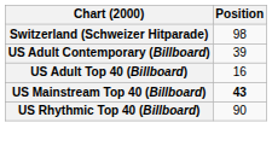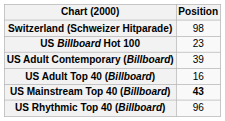 <table class="wikitable sortable plainrowheaders" style="text-align:center">
 <tr>
 <th>Chart (2000)</th>
 <th>Position</th>
 </tr>
 <tr>
 <th scope="row">Switzerland (Schweizer Hitparade)</th>
 <td>98</td>
+</tr>
+<tr>
+<th scope="row">US <em>Billboard</em> Hot 100</th>
+<td>23</td>
 </tr>
 <tr>
 <th scope="row">US Adult Contemporary (<em>Billboard</em>)</th>
 <td>39</td>
 </tr>
 <tr>
 <th scope="row">US Adult Top 40 (<em>Billboard</em>)</th>
 <td>16</td>
 </tr>
 <tr>
 <th scope="row">US Mainstream Top 40 (<em>Billboard</em>)</th>
 <td><strong>43</strong></td>
 </tr>
 <tr>
 <th scope="row">US Rhythmic Top 40 (<em>Billboard</em>)</th>
-<td>90</td>
+<td>96</td>
 </tr>
 </table>
